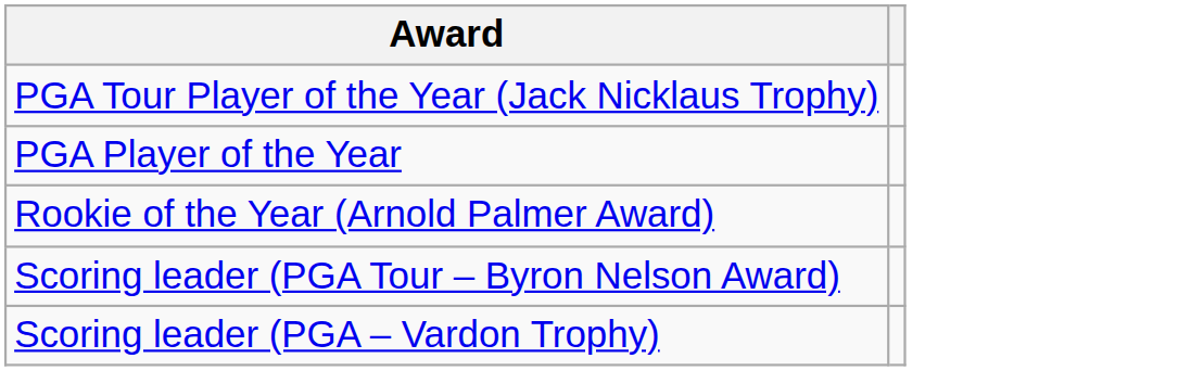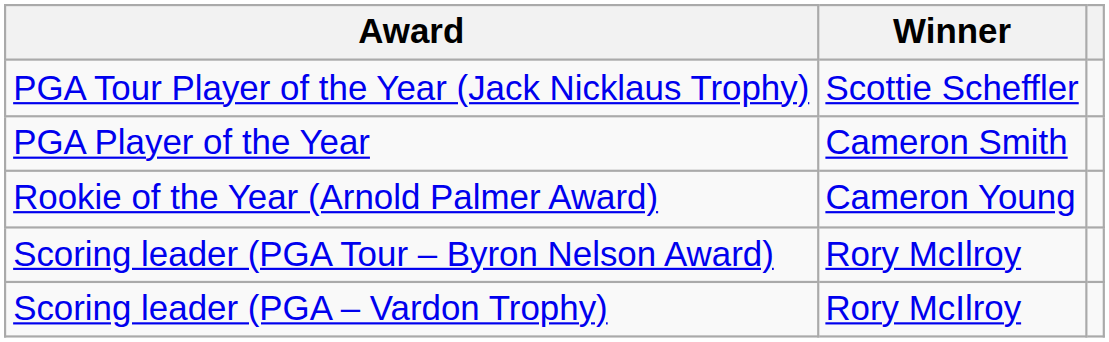 <table class="wikitable">
 <tr>
 <th>Award</th>
+<th>Winner</th>
 <th></th>
 </tr>
 <tr>
 <td><a href='#'>PGA Tour Player of the Year (Jack Nicklaus Trophy)</a></td>
+<td> <a href='#'>Scottie Scheffler</a></td>
 <td></td>
 </tr>
 <tr>
 <td><a href='#'>PGA Player of the Year</a></td>
+<td> <a href='#'>Cameron Smith</a></td>
 <td></td>
 </tr>
 <tr>
 <td><a href='#'>Rookie of the Year (Arnold Palmer Award)</a></td>
+<td> <a href='#'>Cameron Young</a></td>
 <td></td>
 </tr>
 <tr>
 <td><a href='#'>Scoring leader (PGA Tour – Byron Nelson Award)</a></td>
+<td> <a href='#'>Rory McIlroy</a></td>
 <td></td>
 </tr>
 <tr>
 <td><a href='#'>Scoring leader (PGA – Vardon Trophy)</a></td>
+<td> <a href='#'>Rory McIlroy</a></td>
 <td></td>
 </tr>
 </table>
